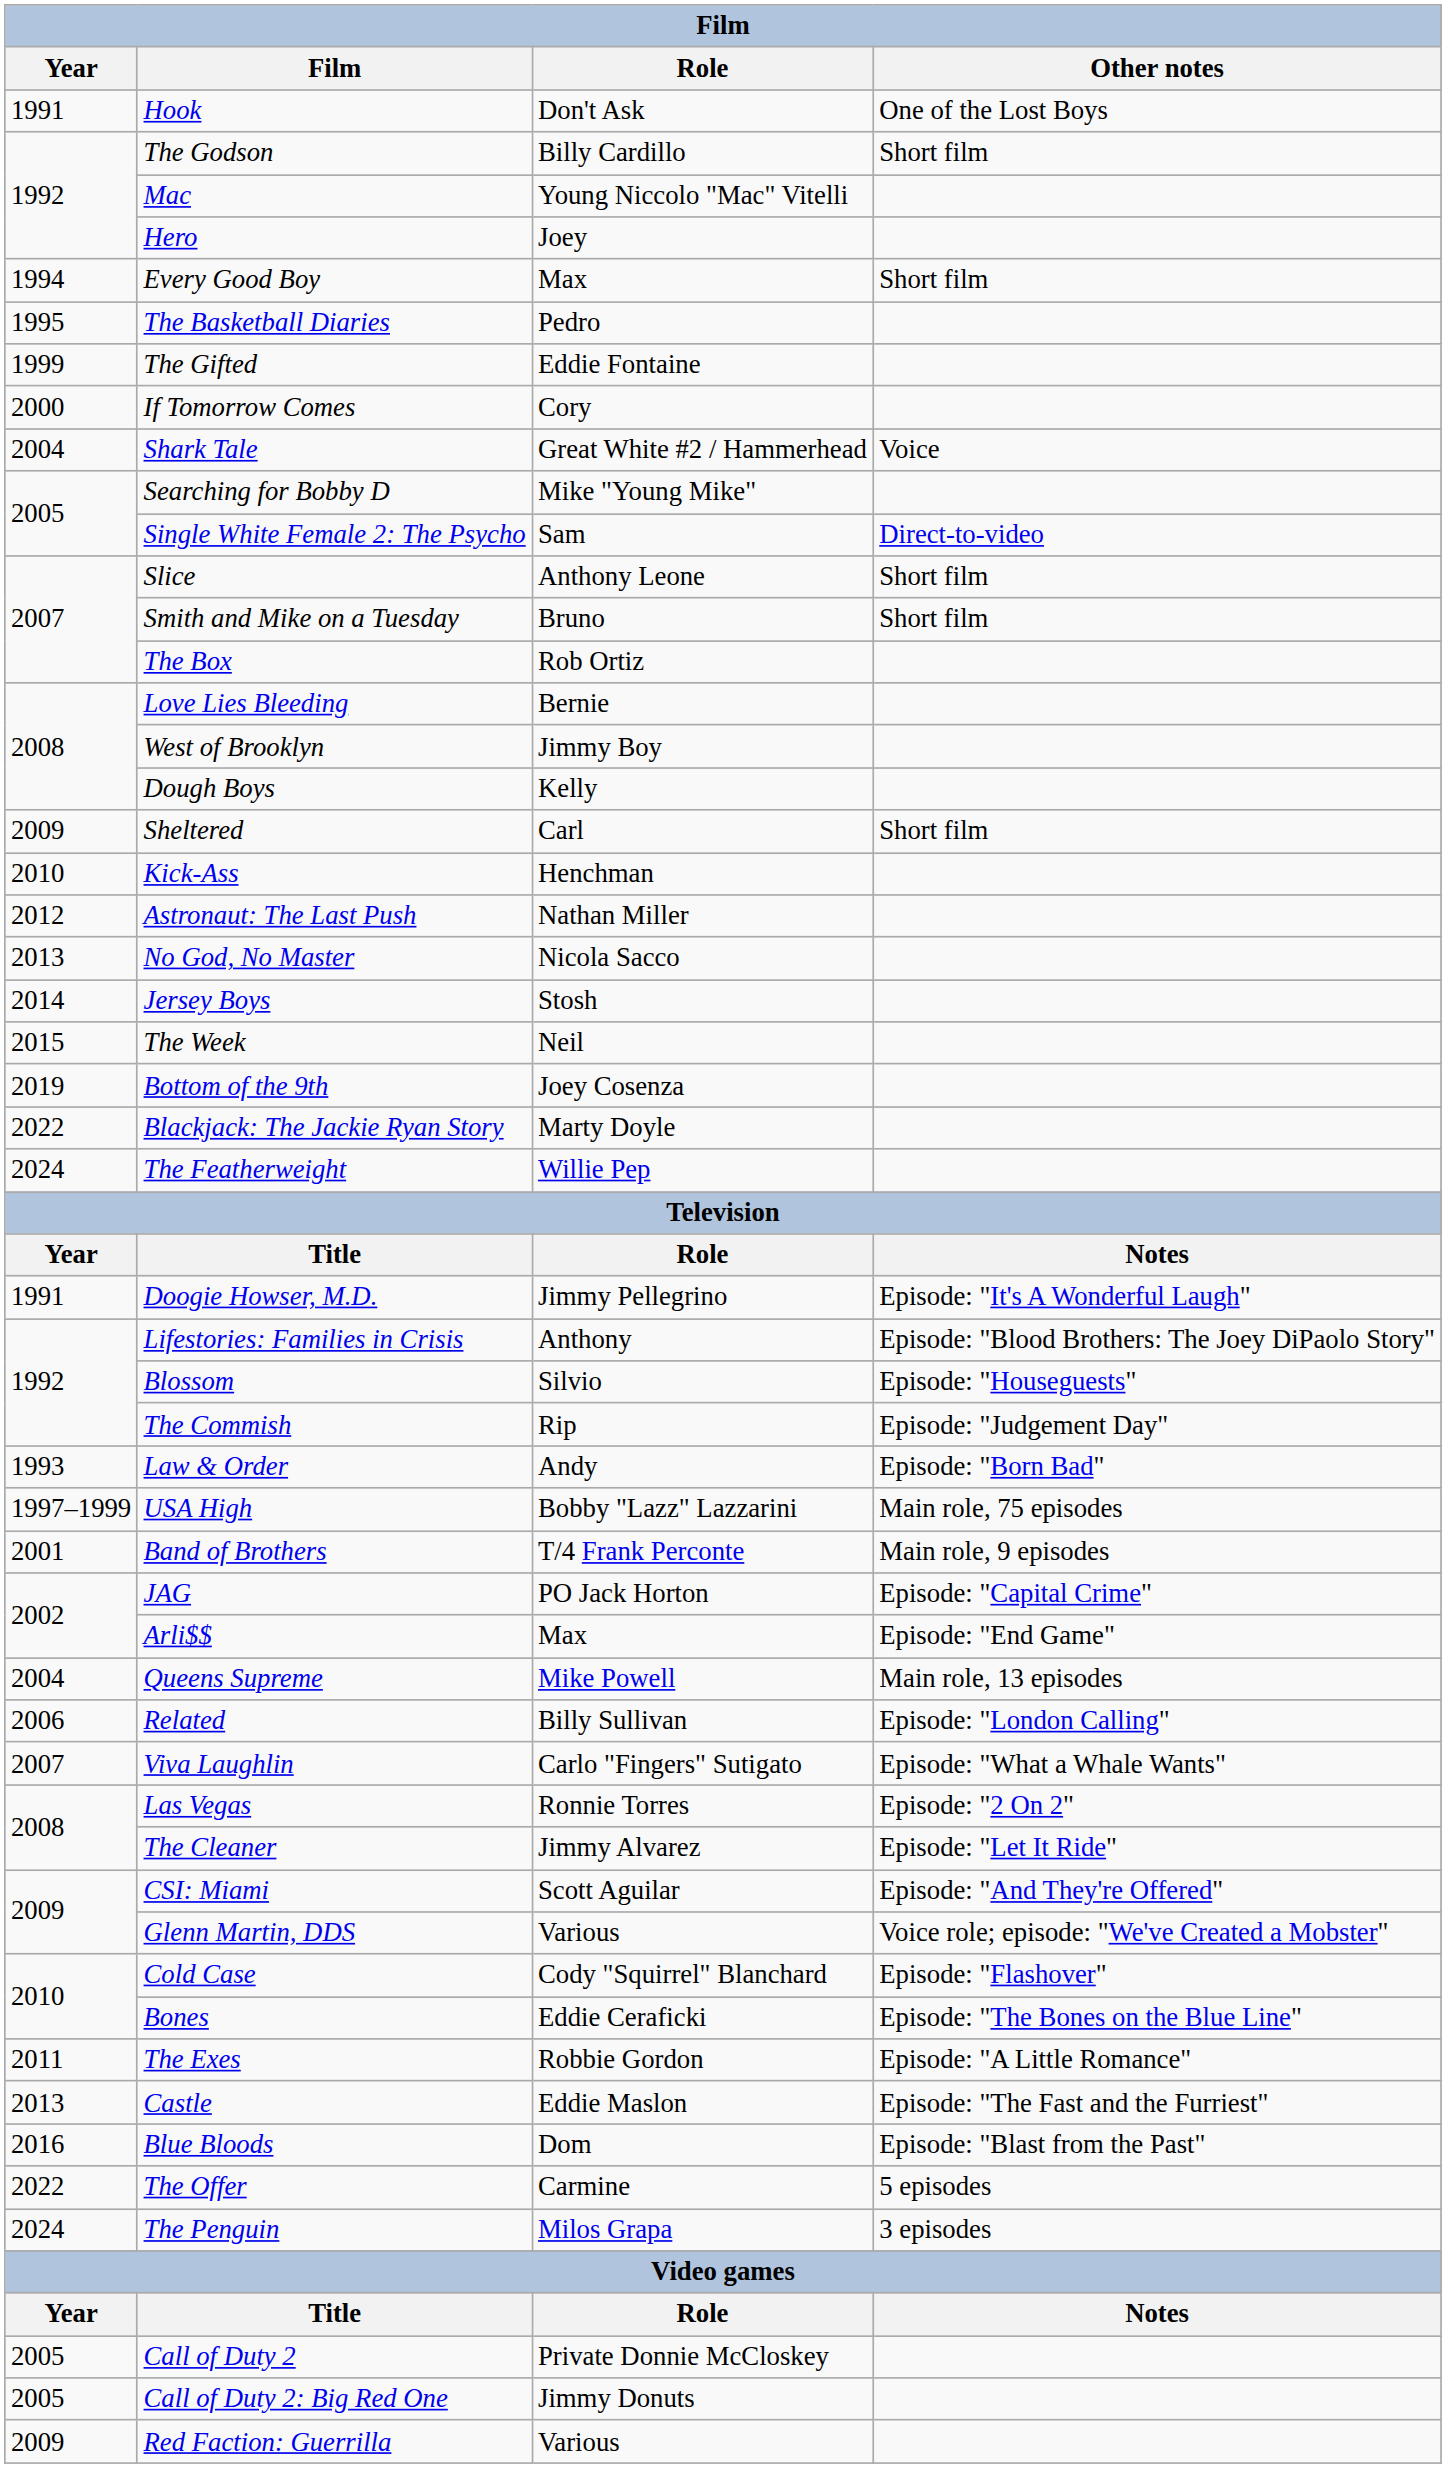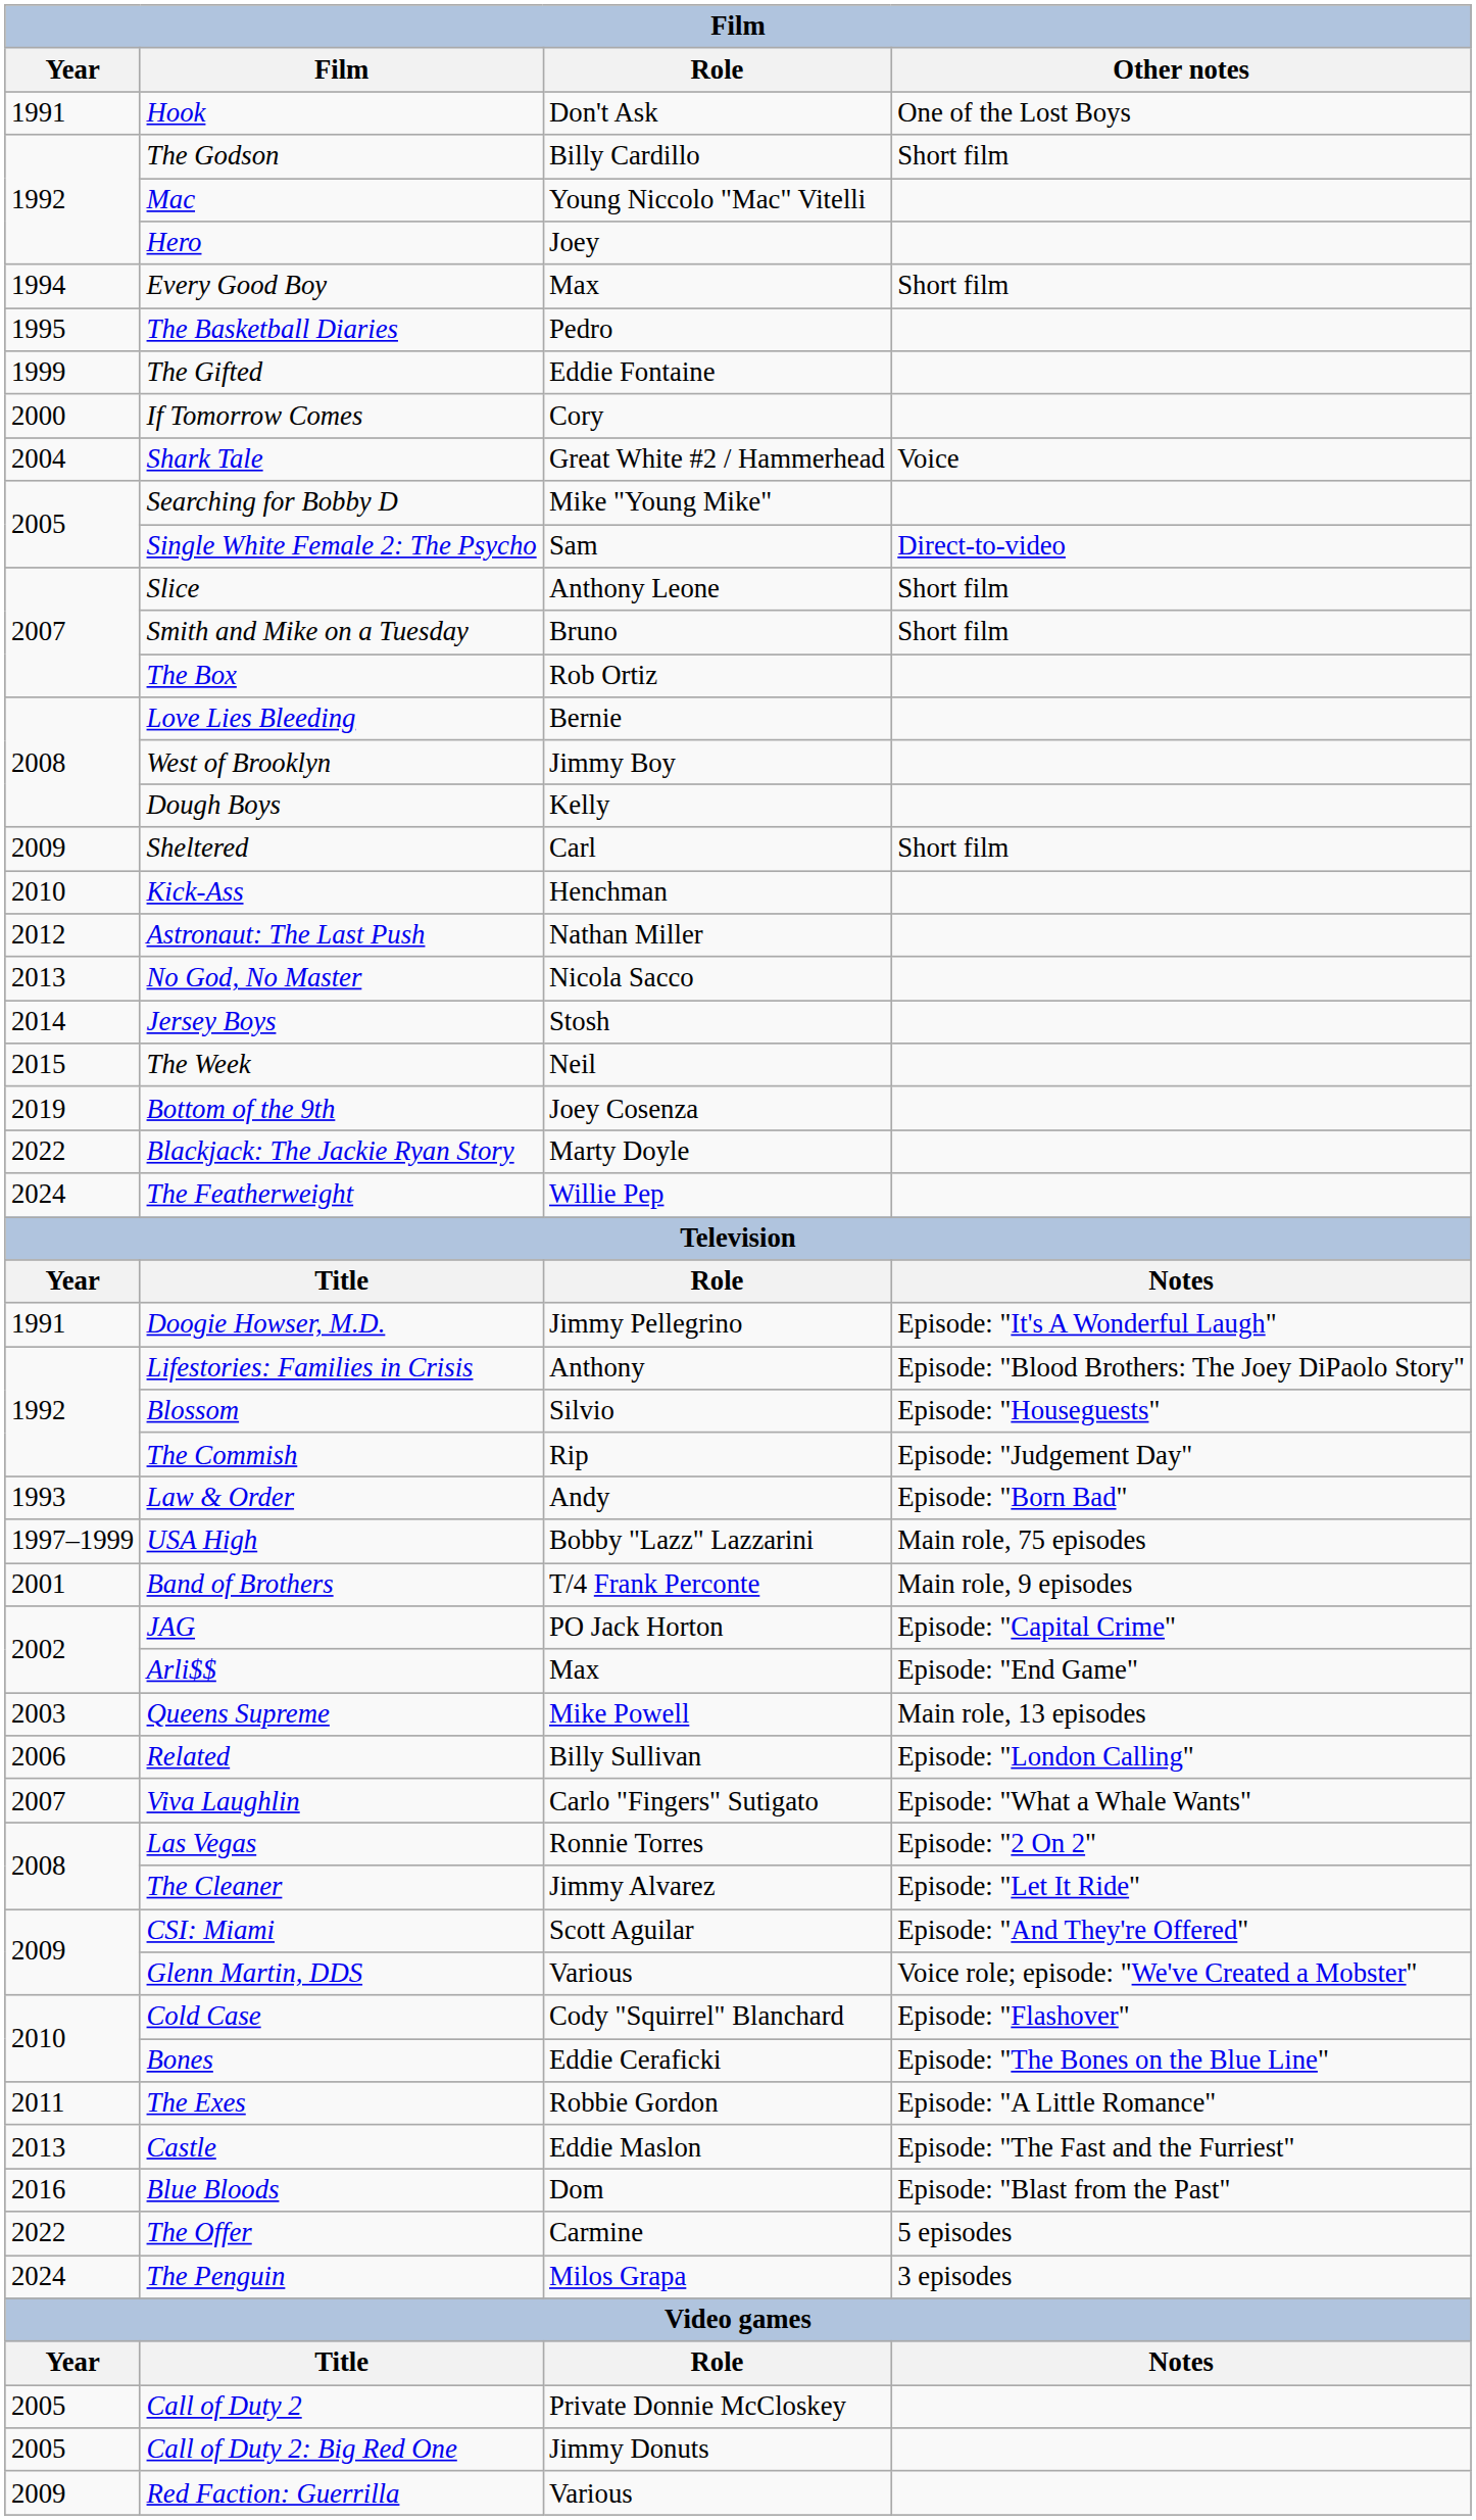 <table class="wikitable">
 <tr>
 <th colspan="4" style="background: LightSteelBlue;">Film</th>
 </tr>
 <tr>
 <th>Year</th>
 <th>Film</th>
 <th>Role</th>
 <th>Other notes</th>
 </tr>
 <tr>
 <td>1991</td>
 <td><em><a href='#'>Hook</a></em></td>
 <td>Don't Ask</td>
 <td>One of the Lost Boys</td>
 </tr>
 <tr>
 <td rowspan="3">1992</td>
 <td><em>The Godson</em></td>
 <td>Billy Cardillo</td>
 <td>Short film</td>
 </tr>
 <tr>
 <td><em><a href='#'>Mac</a></em></td>
 <td>Young Niccolo "Mac" Vitelli</td>
 <td></td>
 </tr>
 <tr>
 <td><em><a href='#'>Hero</a></em></td>
 <td>Joey</td>
 <td></td>
 </tr>
 <tr>
 <td>1994</td>
 <td><em>Every Good Boy</em></td>
 <td>Max</td>
 <td>Short film</td>
 </tr>
 <tr>
 <td>1995</td>
 <td><em><a href='#'>The Basketball Diaries</a></em></td>
 <td>Pedro</td>
 <td></td>
 </tr>
 <tr>
 <td>1999</td>
 <td><em>The Gifted</em></td>
 <td>Eddie Fontaine</td>
 <td></td>
 </tr>
 <tr>
 <td>2000</td>
 <td><em>If Tomorrow Comes</em></td>
 <td>Cory</td>
 <td></td>
 </tr>
 <tr>
 <td>2004</td>
 <td><em><a href='#'>Shark Tale</a></em></td>
 <td>Great White #2 / Hammerhead</td>
 <td>Voice</td>
 </tr>
 <tr>
 <td rowspan="2">2005</td>
 <td><em>Searching for Bobby D</em></td>
 <td>Mike "Young Mike"</td>
 <td></td>
 </tr>
 <tr>
 <td><em><a href='#'>Single White Female 2: The Psycho</a></em></td>
 <td>Sam</td>
 <td><a href='#'>Direct-to-video</a></td>
 </tr>
 <tr>
 <td rowspan="3">2007</td>
 <td><em>Slice</em></td>
 <td>Anthony Leone</td>
 <td>Short film</td>
 </tr>
 <tr>
 <td><em>Smith and Mike on a Tuesday</em></td>
 <td>Bruno</td>
 <td>Short film</td>
 </tr>
 <tr>
 <td><em><a href='#'>The Box</a></em></td>
 <td>Rob Ortiz</td>
 <td></td>
 </tr>
 <tr>
 <td rowspan="3">2008</td>
 <td><em><a href='#'>Love Lies Bleeding</a></em></td>
 <td>Bernie</td>
 <td></td>
 </tr>
 <tr>
 <td><em>West of Brooklyn</em></td>
 <td>Jimmy Boy</td>
 <td></td>
 </tr>
 <tr>
 <td><em>Dough Boys</em></td>
 <td>Kelly</td>
 <td></td>
 </tr>
 <tr>
 <td>2009</td>
 <td><em>Sheltered</em></td>
 <td>Carl</td>
 <td>Short film</td>
 </tr>
 <tr>
 <td>2010</td>
 <td><em><a href='#'>Kick-Ass</a></em></td>
 <td>Henchman</td>
 <td></td>
 </tr>
 <tr>
 <td>2012</td>
 <td><em><a href='#'>Astronaut: The Last Push</a></em></td>
 <td>Nathan Miller</td>
 <td></td>
 </tr>
 <tr>
 <td>2013</td>
 <td><em><a href='#'>No God, No Master</a></em></td>
 <td>Nicola Sacco</td>
 <td></td>
 </tr>
 <tr>
 <td>2014</td>
 <td><em><a href='#'>Jersey Boys</a></em></td>
 <td>Stosh</td>
 <td></td>
 </tr>
 <tr>
 <td>2015</td>
 <td><em>The Week</em></td>
 <td>Neil</td>
 <td></td>
 </tr>
 <tr>
 <td>2019</td>
 <td><em><a href='#'>Bottom of the 9th</a></em></td>
 <td>Joey Cosenza</td>
 <td></td>
 </tr>
 <tr>
 <td>2022</td>
 <td><em><a href='#'>Blackjack: The Jackie Ryan Story</a></em></td>
 <td>Marty Doyle</td>
 <td></td>
 </tr>
 <tr>
 <td>2024</td>
 <td><em><a href='#'>The Featherweight</a></em></td>
 <td><a href='#'>Willie Pep</a></td>
 <td></td>
 </tr>
 <tr>
 <th colspan="4" style="background: LightSteelBlue;">Television</th>
 </tr>
 <tr>
 <th>Year</th>
 <th>Title</th>
 <th>Role</th>
 <th>Notes</th>
 </tr>
 <tr>
 <td>1991</td>
 <td><em><a href='#'>Doogie Howser, M.D.</a></em></td>
 <td>Jimmy Pellegrino</td>
 <td>Episode: "<a href='#'>It's A Wonderful Laugh</a>"</td>
 </tr>
 <tr>
 <td rowspan="3">1992</td>
 <td><em><a href='#'>Lifestories: Families in Crisis</a></em></td>
 <td>Anthony</td>
 <td>Episode: "Blood Brothers: The Joey DiPaolo Story"</td>
 </tr>
 <tr>
 <td><em><a href='#'>Blossom</a></em></td>
 <td>Silvio</td>
 <td>Episode: "<a href='#'>Houseguests</a>"</td>
 </tr>
 <tr>
 <td><em><a href='#'>The Commish</a></em></td>
 <td>Rip</td>
 <td>Episode: "Judgement Day"</td>
 </tr>
 <tr>
 <td>1993</td>
 <td><em><a href='#'>Law & Order</a></em></td>
 <td>Andy</td>
 <td>Episode: "<a href='#'>Born Bad</a>"</td>
 </tr>
 <tr>
 <td>1997–1999</td>
 <td><em><a href='#'>USA High</a></em></td>
 <td>Bobby "Lazz" Lazzarini</td>
 <td>Main role, 75 episodes</td>
 </tr>
 <tr>
 <td>2001</td>
 <td><em><a href='#'>Band of Brothers</a></em></td>
 <td>T/4 <a href='#'>Frank Perconte</a></td>
 <td>Main role, 9 episodes</td>
 </tr>
 <tr>
 <td rowspan="2">2002</td>
 <td><em><a href='#'>JAG</a></em></td>
 <td>PO Jack Horton</td>
 <td>Episode: "<a href='#'>Capital Crime</a>"</td>
 </tr>
 <tr>
 <td><em><a href='#'>Arli$$</a></em></td>
 <td>Max</td>
 <td>Episode: "End Game"</td>
 </tr>
 <tr>
-<td>2004</td>
+<td>2003</td>
 <td><em><a href='#'>Queens Supreme</a></em></td>
 <td><a href='#'>Mike Powell</a></td>
 <td>Main role, 13 episodes</td>
 </tr>
 <tr>
 <td>2006</td>
 <td><em><a href='#'>Related</a></em></td>
 <td>Billy Sullivan</td>
 <td>Episode: "<a href='#'>London Calling</a>"</td>
 </tr>
 <tr>
 <td>2007</td>
 <td><em><a href='#'>Viva Laughlin</a></em></td>
 <td>Carlo "Fingers" Sutigato</td>
 <td>Episode: "What a Whale Wants"</td>
 </tr>
 <tr>
 <td rowspan="2">2008</td>
 <td><em><a href='#'>Las Vegas</a></em></td>
 <td>Ronnie Torres</td>
 <td>Episode: "<a href='#'>2 On 2</a>"</td>
 </tr>
 <tr>
 <td><em><a href='#'>The Cleaner</a></em></td>
 <td>Jimmy Alvarez</td>
 <td>Episode: "<a href='#'>Let It Ride</a>"</td>
 </tr>
 <tr>
 <td rowspan="2">2009</td>
 <td><em><a href='#'>CSI: Miami</a></em></td>
 <td>Scott Aguilar</td>
 <td>Episode: "<a href='#'>And They're Offered</a>"</td>
 </tr>
 <tr>
 <td><em><a href='#'>Glenn Martin, DDS</a></em></td>
 <td>Various</td>
 <td>Voice role; episode: "<a href='#'>We've Created a Mobster</a>"</td>
 </tr>
 <tr>
 <td rowspan="2">2010</td>
 <td><em><a href='#'>Cold Case</a></em></td>
 <td>Cody "Squirrel" Blanchard</td>
 <td>Episode: "<a href='#'>Flashover</a>"</td>
 </tr>
 <tr>
 <td><em><a href='#'>Bones</a></em></td>
 <td>Eddie Ceraficki</td>
 <td>Episode: "<a href='#'>The Bones on the Blue Line</a>"</td>
 </tr>
 <tr>
 <td>2011</td>
 <td><em><a href='#'>The Exes</a></em></td>
 <td>Robbie Gordon</td>
 <td>Episode: "A Little Romance"</td>
 </tr>
 <tr>
 <td>2013</td>
 <td><em><a href='#'>Castle</a></em></td>
 <td>Eddie Maslon</td>
 <td>Episode: "The Fast and the Furriest"</td>
 </tr>
 <tr>
 <td>2016</td>
 <td><em><a href='#'>Blue Bloods</a></em></td>
 <td>Dom</td>
 <td>Episode: "Blast from the Past"</td>
 </tr>
 <tr>
 <td>2022</td>
 <td><em><a href='#'>The Offer</a></em></td>
 <td>Carmine</td>
 <td>5 episodes</td>
 </tr>
 <tr>
 <td>2024</td>
 <td><em><a href='#'>The Penguin</a></em></td>
 <td><a href='#'>Milos Grapa</a></td>
 <td>3 episodes</td>
 </tr>
 <tr>
 <th colspan="4" style="background: LightSteelBlue;">Video games</th>
 </tr>
 <tr>
 <th>Year</th>
 <th>Title</th>
 <th>Role</th>
 <th>Notes</th>
 </tr>
 <tr>
 <td>2005</td>
 <td><em><a href='#'>Call of Duty 2</a></em></td>
 <td>Private Donnie McCloskey</td>
 <td></td>
 </tr>
 <tr>
 <td>2005</td>
 <td><em><a href='#'>Call of Duty 2: Big Red One</a></em></td>
 <td>Jimmy Donuts</td>
 <td></td>
 </tr>
 <tr>
 <td>2009</td>
 <td><em><a href='#'>Red Faction: Guerrilla</a></em></td>
 <td>Various</td>
 <td></td>
 </tr>
 </table>
